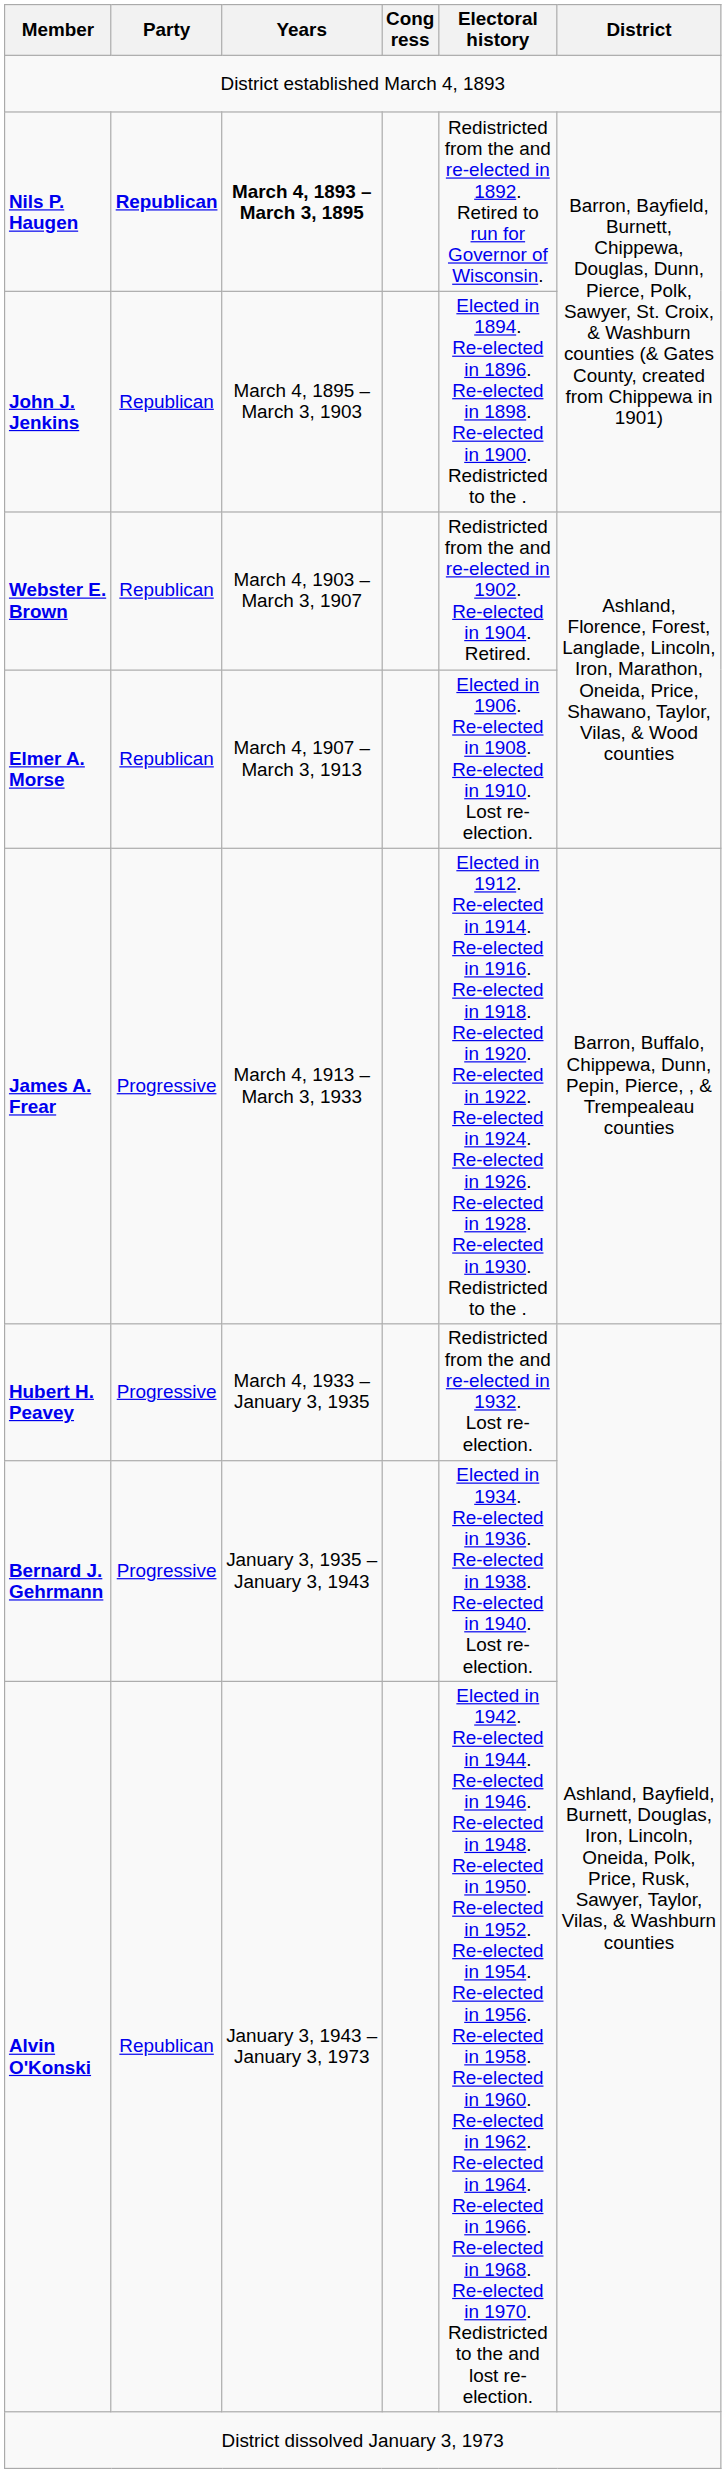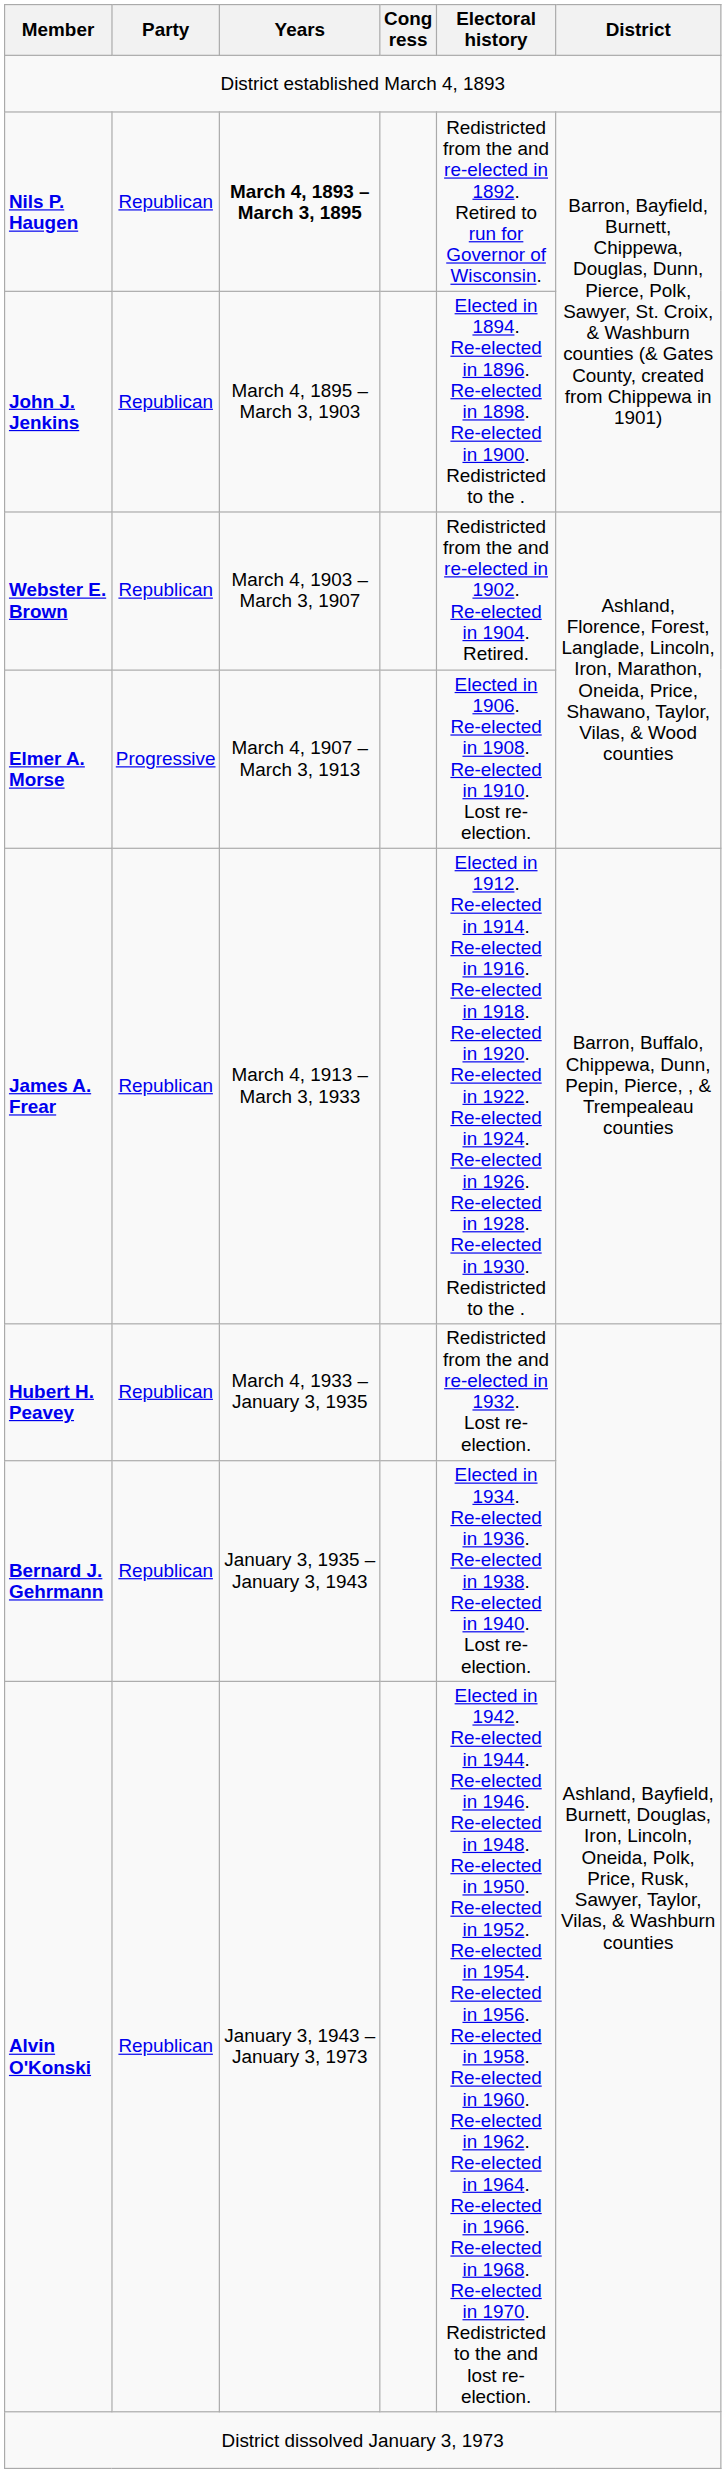 <table class=wikitable style="text-align:center">
 <tr>
 <th>Member</th>
 <th>Party</th>
 <th>Years</th>
 <th>Cong<br>ress</th>
 <th>Electoral history</th>
 <th>District</th>
 </tr>
 <tr style="height:3em">
 <td colspan=6>District established March 4, 1893</td>
 </tr>
 <tr style="height:3em">
 <td align=left><br><strong><a href='#'>Nils P. Haugen</a></strong><br></td>
-<td><strong><a href='#'>Republican</a></strong></td>
+<td><a href='#'>Republican</a></td>
 <td nowrap><strong>March 4, 1893 –<br>March 3, 1895</strong></td>
 <td></td>
 <td>Redistricted from the  and <a href='#'>re-elected in 1892</a>.<br>Retired to <a href='#'>run for Governor of Wisconsin</a>.</td>
 <td rowspan=2> Barron, Bayfield, Burnett, Chippewa, Douglas, Dunn, Pierce, Polk, Sawyer, St. Croix, & Washburn counties (& Gates County, created from Chippewa in 1901)</td>
 </tr>
 <tr style="height:3em">
 <td align=left><br><strong><a href='#'>John J. Jenkins</a></strong><br></td>
 <td><a href='#'>Republican</a></td>
 <td nowrap>March 4, 1895 –<br>March 3, 1903</td>
 <td></td>
 <td><a href='#'>Elected in 1894</a>.<br><a href='#'>Re-elected in 1896</a>.<br><a href='#'>Re-elected in 1898</a>.<br><a href='#'>Re-elected in 1900</a>.<br>Redistricted to the .</td>
 </tr>
 <tr style="height:3em">
 <td align=left><br><strong><a href='#'>Webster E. Brown</a></strong><br></td>
 <td><a href='#'>Republican</a></td>
 <td nowrap>March 4, 1903 –<br>March 3, 1907</td>
 <td></td>
 <td>Redistricted from the  and <a href='#'>re-elected in 1902</a>.<br><a href='#'>Re-elected in 1904</a>.<br>Retired.</td>
 <td rowspan=2> Ashland, Florence, Forest, Langlade, Lincoln, Iron, Marathon, Oneida, Price, Shawano, Taylor, Vilas, & Wood counties</td>
 </tr>
 <tr style="height:3em">
 <td align=left><br><strong><a href='#'>Elmer A. Morse</a></strong><br></td>
-<td><a href='#'>Republican</a></td>
+<td><a href='#'>Progressive</a></td>
 <td nowrap>March 4, 1907 –<br>March 3, 1913</td>
 <td></td>
 <td><a href='#'>Elected in 1906</a>.<br><a href='#'>Re-elected in 1908</a>.<br><a href='#'>Re-elected in 1910</a>.<br>Lost re-election.</td>
 </tr>
 <tr style="height:3em">
 <td align=left><br><strong><a href='#'>James A. Frear</a></strong><br></td>
-<td><a href='#'>Progressive</a></td>
+<td><a href='#'>Republican</a></td>
 <td nowrap>March 4, 1913 –<br>March 3, 1933</td>
 <td></td>
 <td><a href='#'>Elected in 1912</a>.<br><a href='#'>Re-elected in 1914</a>.<br><a href='#'>Re-elected in 1916</a>.<br><a href='#'>Re-elected in 1918</a>.<br><a href='#'>Re-elected in 1920</a>.<br><a href='#'>Re-elected in 1922</a>.<br><a href='#'>Re-elected in 1924</a>.<br><a href='#'>Re-elected in 1926</a>.<br><a href='#'>Re-elected in 1928</a>.<br><a href='#'>Re-elected in 1930</a>.<br>Redistricted to the .</td>
 <td> Barron, Buffalo, Chippewa, Dunn,  Pepin, Pierce, , & Trempealeau counties</td>
 </tr>
 <tr style="height:3em">
 <td align=left><br><strong><a href='#'>Hubert H. Peavey</a></strong><br></td>
-<td><a href='#'>Progressive</a></td>
+<td><a href='#'>Republican</a></td>
 <td nowrap>March 4, 1933 –<br>January 3, 1935</td>
 <td></td>
 <td>Redistricted from the  and <a href='#'>re-elected in 1932</a>.<br>Lost re-election.</td>
 <td rowspan=3> Ashland, Bayfield, Burnett, Douglas, Iron, Lincoln, Oneida, Polk, Price, Rusk, Sawyer, Taylor, Vilas, & Washburn counties</td>
 </tr>
 <tr style="height:3em">
 <td align=left><br><strong><a href='#'>Bernard J. Gehrmann</a></strong><br></td>
-<td><a href='#'>Progressive</a></td>
+<td><a href='#'>Republican</a></td>
 <td nowrap>January 3, 1935 –<br>January 3, 1943</td>
 <td></td>
 <td><a href='#'>Elected in 1934</a>.<br><a href='#'>Re-elected in 1936</a>.<br><a href='#'>Re-elected in 1938</a>.<br><a href='#'>Re-elected in 1940</a>.<br>Lost re-election.</td>
 </tr>
 <tr style="height:3em">
 <td align=left><br><strong><a href='#'>Alvin O'Konski</a></strong><br></td>
 <td><a href='#'>Republican</a></td>
 <td nowrap>January 3, 1943 –<br>January 3, 1973</td>
 <td></td>
 <td><a href='#'>Elected in 1942</a>.<br><a href='#'>Re-elected in 1944</a>.<br><a href='#'>Re-elected in 1946</a>.<br><a href='#'>Re-elected in 1948</a>.<br><a href='#'>Re-elected in 1950</a>.<br><a href='#'>Re-elected in 1952</a>.<br><a href='#'>Re-elected in 1954</a>.<br><a href='#'>Re-elected in 1956</a>.<br><a href='#'>Re-elected in 1958</a>.<br><a href='#'>Re-elected in 1960</a>.<br><a href='#'>Re-elected in 1962</a>.<br><a href='#'>Re-elected in 1964</a>.<br><a href='#'>Re-elected in 1966</a>.<br><a href='#'>Re-elected in 1968</a>.<br><a href='#'>Re-elected in 1970</a>.<br>Redistricted to the  and lost re-election.</td>
 </tr>
 <tr style="height:3em">
 <td colspan=6>District dissolved January 3, 1973</td>
 </tr>
 </table>
